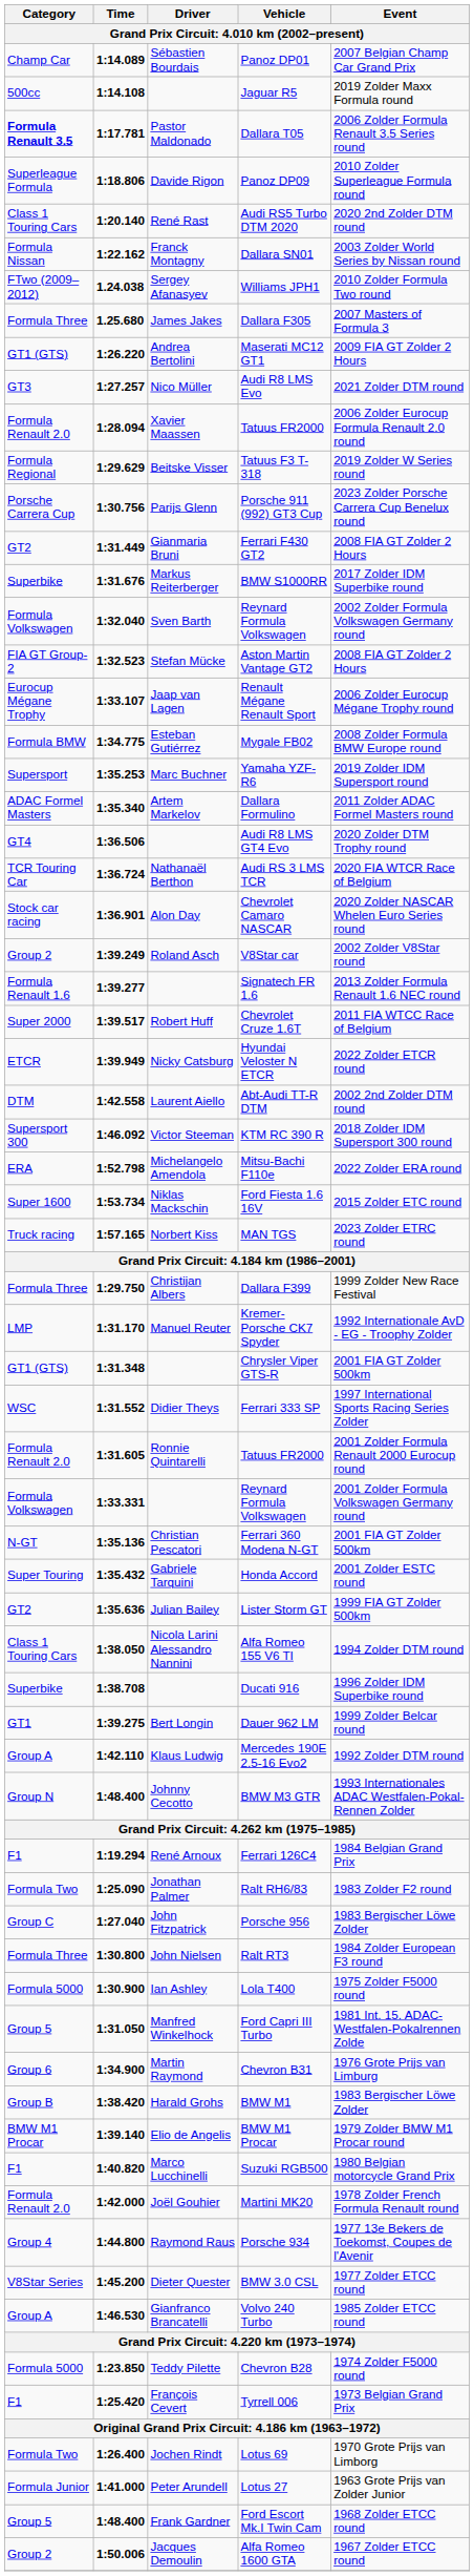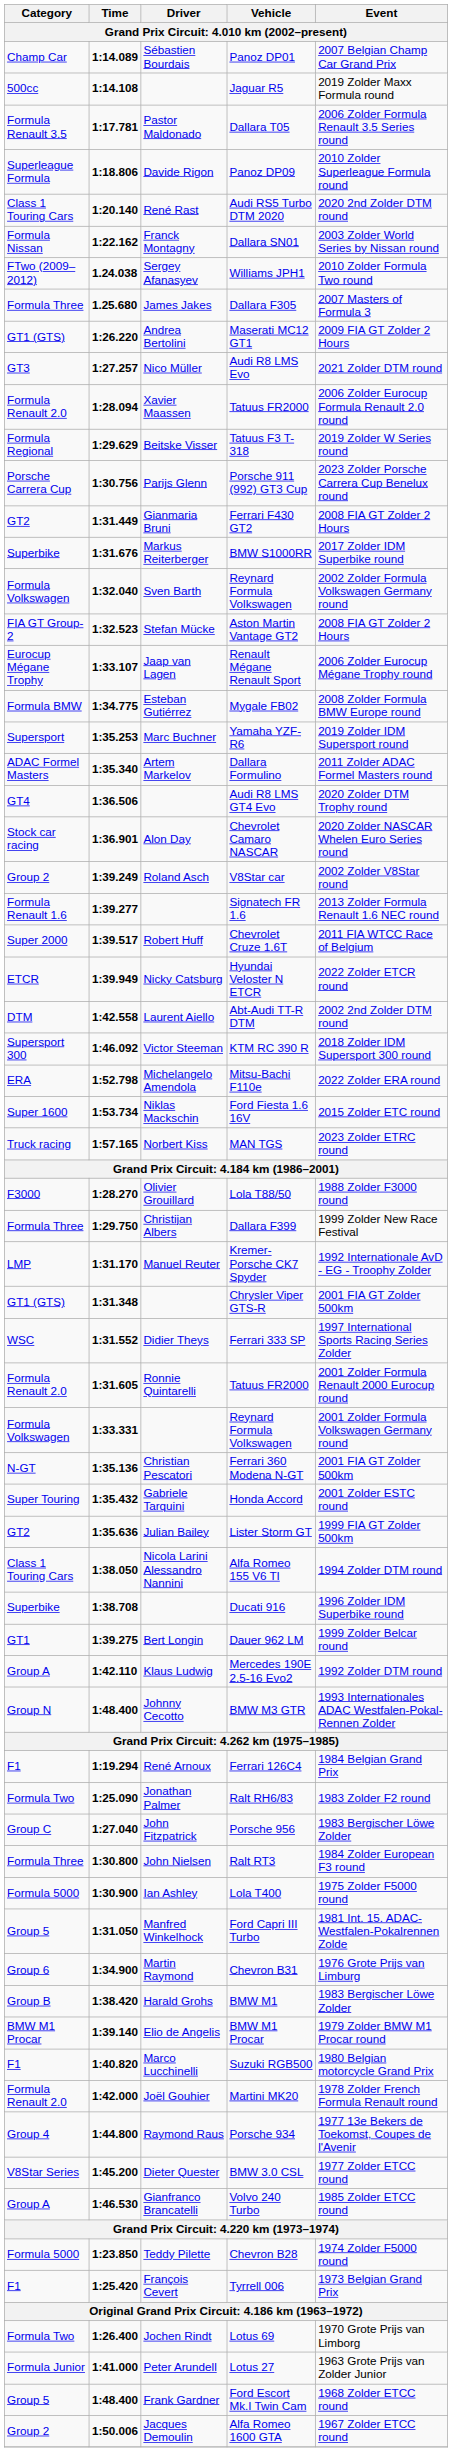 <table class="wikitable">
 <tr>
 <th>Category</th>
 <th>Time</th>
 <th>Driver</th>
 <th>Vehicle</th>
 <th>Event</th>
 </tr>
 <tr>
 <th colspan=5>Grand Prix Circuit: 4.010 km (2002–present)</th>
 </tr>
 <tr>
 <td><a href='#'>Champ Car</a></td>
 <td><strong>1:14.089</strong></td>
 <td><a href='#'>Sébastien Bourdais</a></td>
 <td><a href='#'>Panoz DP01</a></td>
 <td><a href='#'>2007 Belgian Champ Car Grand Prix</a></td>
 </tr>
 <tr>
 <td><a href='#'>500cc</a></td>
 <td><strong>1:14.108</strong></td>
 <td></td>
 <td><a href='#'>Jaguar R5</a></td>
 <td>2019 Zolder Maxx Formula round</td>
 </tr>
 <tr>
-<td><strong><a href='#'>Formula Renault 3.5</a></strong></td>
+<td><a href='#'>Formula Renault 3.5</a></td>
 <td><strong>1:17.781</strong></td>
 <td><a href='#'>Pastor Maldonado</a></td>
 <td><a href='#'>Dallara T05</a></td>
 <td><a href='#'>2006 Zolder Formula Renault 3.5 Series round</a></td>
 </tr>
 <tr>
 <td><a href='#'>Superleague Formula</a></td>
 <td><strong>1:18.806</strong></td>
 <td><a href='#'>Davide Rigon</a></td>
 <td><a href='#'>Panoz DP09</a></td>
 <td><a href='#'>2010 Zolder Superleague Formula round</a></td>
 </tr>
 <tr>
 <td><a href='#'>Class 1 Touring Cars</a></td>
 <td><strong>1:20.140</strong></td>
 <td><a href='#'>René Rast</a></td>
 <td><a href='#'>Audi RS5 Turbo DTM 2020</a></td>
 <td><a href='#'>2020 2nd Zolder DTM round</a></td>
 </tr>
 <tr>
 <td><a href='#'>Formula Nissan</a></td>
 <td><strong>1:22.162</strong></td>
 <td><a href='#'>Franck Montagny</a></td>
 <td><a href='#'>Dallara SN01</a></td>
 <td><a href='#'>2003 Zolder World Series by Nissan round</a></td>
 </tr>
 <tr>
 <td><a href='#'>FTwo (2009–2012)</a></td>
 <td><strong>1.24.038</strong></td>
 <td><a href='#'>Sergey Afanasyev</a></td>
 <td><a href='#'>Williams JPH1</a></td>
 <td><a href='#'>2010 Zolder Formula Two round</a></td>
 </tr>
 <tr>
 <td><a href='#'>Formula Three</a></td>
 <td><strong>1.25.680</strong></td>
 <td><a href='#'>James Jakes</a></td>
 <td><a href='#'>Dallara F305</a></td>
 <td><a href='#'>2007 Masters of Formula 3</a></td>
 </tr>
 <tr>
 <td><a href='#'>GT1 (GTS)</a></td>
 <td><strong>1:26.220</strong></td>
 <td><a href='#'>Andrea Bertolini</a></td>
 <td><a href='#'>Maserati MC12 GT1</a></td>
 <td><a href='#'>2009 FIA GT Zolder 2 Hours</a></td>
 </tr>
 <tr>
 <td><a href='#'>GT3</a></td>
 <td><strong>1:27.257</strong></td>
 <td><a href='#'>Nico Müller</a></td>
 <td><a href='#'>Audi R8 LMS Evo</a></td>
 <td><a href='#'>2021 Zolder DTM round</a></td>
 </tr>
 <tr>
 <td><a href='#'>Formula Renault 2.0</a></td>
 <td><strong>1:28.094</strong></td>
 <td><a href='#'>Xavier Maassen</a></td>
 <td><a href='#'>Tatuus FR2000</a></td>
 <td><a href='#'>2006 Zolder Eurocup Formula Renault 2.0 round</a></td>
 </tr>
 <tr>
 <td><a href='#'>Formula Regional</a></td>
 <td><strong>1:29.629</strong></td>
 <td><a href='#'>Beitske Visser</a></td>
 <td><a href='#'>Tatuus F3 T-318</a></td>
 <td><a href='#'>2019 Zolder W Series round</a></td>
 </tr>
 <tr>
 <td><a href='#'>Porsche Carrera Cup</a></td>
 <td><strong>1:30.756</strong></td>
 <td><a href='#'>Parijs Glenn</a></td>
 <td><a href='#'>Porsche 911 (992) GT3 Cup</a></td>
 <td><a href='#'>2023 Zolder Porsche Carrera Cup Benelux round</a></td>
 </tr>
 <tr>
 <td><a href='#'>GT2</a></td>
 <td><strong>1:31.449</strong></td>
 <td><a href='#'>Gianmaria Bruni</a></td>
 <td><a href='#'>Ferrari F430 GT2</a></td>
 <td><a href='#'>2008 FIA GT Zolder 2 Hours</a></td>
 </tr>
 <tr>
 <td><a href='#'>Superbike</a></td>
 <td><strong>1:31.676</strong></td>
 <td><a href='#'>Markus Reiterberger</a></td>
 <td><a href='#'>BMW S1000RR</a></td>
 <td><a href='#'>2017 Zolder IDM Superbike round</a></td>
 </tr>
 <tr>
 <td><a href='#'>Formula Volkswagen</a></td>
 <td><strong>1:32.040</strong></td>
 <td><a href='#'>Sven Barth</a></td>
 <td><a href='#'>Reynard Formula Volkswagen</a></td>
 <td><a href='#'>2002 Zolder Formula Volkswagen Germany round</a></td>
 </tr>
 <tr>
 <td><a href='#'>FIA GT Group-2</a></td>
 <td><strong>1:32.523</strong></td>
 <td><a href='#'>Stefan Mücke</a></td>
 <td><a href='#'>Aston Martin Vantage GT2</a></td>
 <td><a href='#'>2008 FIA GT Zolder 2 Hours</a></td>
 </tr>
 <tr>
 <td><a href='#'>Eurocup Mégane Trophy</a></td>
 <td><strong>1:33.107</strong></td>
 <td><a href='#'>Jaap van Lagen</a></td>
 <td><a href='#'>Renault Mégane Renault Sport</a></td>
 <td><a href='#'>2006 Zolder Eurocup Mégane Trophy round</a></td>
 </tr>
 <tr>
 <td><a href='#'>Formula BMW</a></td>
 <td><strong>1:34.775</strong></td>
 <td><a href='#'>Esteban Gutiérrez</a></td>
 <td><a href='#'>Mygale FB02</a></td>
 <td><a href='#'>2008 Zolder Formula BMW Europe round</a></td>
 </tr>
 <tr>
 <td><a href='#'>Supersport</a></td>
 <td><strong>1:35.253</strong></td>
 <td><a href='#'>Marc Buchner</a></td>
 <td><a href='#'>Yamaha YZF-R6</a></td>
 <td><a href='#'>2019 Zolder IDM Supersport round</a></td>
 </tr>
 <tr>
 <td><a href='#'>ADAC Formel Masters</a></td>
 <td><strong>1:35.340</strong></td>
 <td><a href='#'>Artem Markelov</a></td>
 <td><a href='#'>Dallara Formulino</a></td>
 <td><a href='#'>2011 Zolder ADAC Formel Masters round</a></td>
 </tr>
 <tr>
 <td><a href='#'>GT4</a></td>
 <td><strong>1:36.506</strong></td>
 <td></td>
 <td><a href='#'>Audi R8 LMS GT4 Evo</a></td>
 <td><a href='#'>2020 Zolder DTM Trophy round</a></td>
 </tr>
 <tr>
-<td><a href='#'>TCR Touring Car</a></td>
-<td><strong>1:36.724</strong></td>
-<td><a href='#'>Nathanaël Berthon</a></td>
-<td><a href='#'>Audi RS 3 LMS TCR</a></td>
-<td><a href='#'>2020 FIA WTCR Race of Belgium</a></td>
-</tr>
-<tr>
 <td><a href='#'>Stock car racing</a></td>
 <td><strong>1:36.901</strong></td>
 <td><a href='#'>Alon Day</a></td>
 <td><a href='#'>Chevrolet Camaro NASCAR</a></td>
 <td><a href='#'>2020 Zolder NASCAR Whelen Euro Series round</a></td>
 </tr>
 <tr>
 <td><a href='#'>Group 2</a></td>
 <td><strong>1:39.249</strong></td>
 <td><a href='#'>Roland Asch</a></td>
 <td><a href='#'>V8Star car</a></td>
 <td><a href='#'>2002 Zolder V8Star round</a></td>
 </tr>
 <tr>
 <td><a href='#'>Formula Renault 1.6</a></td>
 <td><strong>1:39.277</strong></td>
 <td></td>
 <td><a href='#'>Signatech FR 1.6</a></td>
 <td><a href='#'>2013 Zolder Formula Renault 1.6 NEC round</a></td>
 </tr>
 <tr>
 <td><a href='#'>Super 2000</a></td>
 <td><strong>1:39.517</strong></td>
 <td><a href='#'>Robert Huff</a></td>
 <td><a href='#'>Chevrolet Cruze 1.6T</a></td>
 <td><a href='#'>2011 FIA WTCC Race of Belgium</a></td>
 </tr>
 <tr>
 <td><a href='#'>ETCR</a></td>
 <td><strong>1:39.949</strong></td>
 <td><a href='#'>Nicky Catsburg</a></td>
 <td><a href='#'>Hyundai Veloster N ETCR</a></td>
 <td><a href='#'>2022 Zolder ETCR round</a></td>
 </tr>
 <tr>
 <td><a href='#'>DTM</a></td>
 <td><strong>1:42.558</strong></td>
 <td><a href='#'>Laurent Aiello</a></td>
 <td><a href='#'>Abt-Audi TT-R DTM</a></td>
 <td><a href='#'>2002 2nd Zolder DTM round</a></td>
 </tr>
 <tr>
 <td><a href='#'>Supersport 300</a></td>
 <td><strong>1:46.092</strong></td>
 <td><a href='#'>Victor Steeman</a></td>
 <td><a href='#'>KTM RC 390 R</a></td>
 <td><a href='#'>2018 Zolder IDM Supersport 300 round</a></td>
 </tr>
 <tr>
 <td><a href='#'>ERA</a></td>
 <td><strong>1:52.798</strong></td>
 <td><a href='#'>Michelangelo Amendola</a></td>
 <td><a href='#'>Mitsu-Bachi F110e</a></td>
 <td><a href='#'>2022 Zolder ERA round</a></td>
 </tr>
 <tr>
 <td><a href='#'>Super 1600</a></td>
 <td><strong>1:53.734</strong></td>
 <td><a href='#'>Niklas Mackschin</a></td>
 <td><a href='#'>Ford Fiesta 1.6 16V</a></td>
 <td><a href='#'>2015 Zolder ETC round</a></td>
 </tr>
 <tr>
 <td><a href='#'>Truck racing</a></td>
 <td><strong>1:57.165</strong></td>
 <td><a href='#'>Norbert Kiss</a></td>
 <td><a href='#'>MAN TGS</a></td>
 <td><a href='#'>2023 Zolder ETRC round</a></td>
 </tr>
 <tr>
 <th colspan=5>Grand Prix Circuit: 4.184 km (1986–2001)</th>
+</tr>
+<tr>
+<td><a href='#'>F3000</a></td>
+<td><strong>1:28.270</strong></td>
+<td><a href='#'>Olivier Grouillard</a></td>
+<td><a href='#'>Lola T88/50</a></td>
+<td><a href='#'>1988 Zolder F3000 round</a></td>
 </tr>
 <tr>
 <td><a href='#'>Formula Three</a></td>
 <td><strong>1:29.750</strong></td>
 <td><a href='#'>Christijan Albers</a></td>
 <td><a href='#'>Dallara F399</a></td>
 <td>1999 Zolder New Race Festival</td>
 </tr>
 <tr>
 <td><a href='#'>LMP</a></td>
 <td><strong>1:31.170</strong></td>
 <td><a href='#'>Manuel Reuter</a></td>
 <td><a href='#'>Kremer-Porsche CK7 Spyder</a></td>
 <td><a href='#'>1992 Internationale AvD - EG - Troophy Zolder</a></td>
 </tr>
 <tr>
 <td><a href='#'>GT1 (GTS)</a></td>
 <td><strong>1:31.348</strong></td>
 <td></td>
 <td><a href='#'>Chrysler Viper GTS-R</a></td>
 <td><a href='#'>2001 FIA GT Zolder 500km</a></td>
 </tr>
 <tr>
 <td><a href='#'>WSC</a></td>
 <td><strong>1:31.552</strong></td>
 <td><a href='#'>Didier Theys</a></td>
 <td><a href='#'>Ferrari 333 SP</a></td>
 <td><a href='#'>1997 International Sports Racing Series Zolder</a></td>
 </tr>
 <tr>
 <td><a href='#'>Formula Renault 2.0</a></td>
 <td><strong>1:31.605</strong></td>
 <td><a href='#'>Ronnie Quintarelli</a></td>
 <td><a href='#'>Tatuus FR2000</a></td>
 <td><a href='#'>2001 Zolder Formula Renault 2000 Eurocup round</a></td>
 </tr>
 <tr>
 <td><a href='#'>Formula Volkswagen</a></td>
 <td><strong>1:33.331</strong></td>
 <td></td>
 <td><a href='#'>Reynard Formula Volkswagen</a></td>
 <td><a href='#'>2001 Zolder Formula Volkswagen Germany round</a></td>
 </tr>
 <tr>
 <td><a href='#'>N-GT</a></td>
 <td><strong>1:35.136</strong></td>
 <td><a href='#'>Christian Pescatori</a></td>
 <td><a href='#'>Ferrari 360 Modena N-GT</a></td>
 <td><a href='#'>2001 FIA GT Zolder 500km</a></td>
 </tr>
 <tr>
 <td><a href='#'>Super Touring</a></td>
 <td><strong>1:35.432</strong></td>
 <td><a href='#'>Gabriele Tarquini</a></td>
 <td><a href='#'>Honda Accord</a></td>
 <td><a href='#'>2001 Zolder ESTC round</a></td>
 </tr>
 <tr>
 <td><a href='#'>GT2</a></td>
 <td><strong>1:35.636</strong></td>
 <td><a href='#'>Julian Bailey</a></td>
 <td><a href='#'>Lister Storm GT</a></td>
 <td><a href='#'>1999 FIA GT Zolder 500km</a></td>
 </tr>
 <tr>
 <td><a href='#'>Class 1 Touring Cars</a></td>
 <td><strong>1:38.050</strong></td>
 <td><a href='#'>Nicola Larini</a><br><a href='#'>Alessandro Nannini</a></td>
 <td><a href='#'>Alfa Romeo 155 V6 TI</a></td>
 <td><a href='#'>1994 Zolder DTM round</a></td>
 </tr>
 <tr>
 <td><a href='#'>Superbike</a></td>
 <td><strong>1:38.708</strong></td>
 <td></td>
 <td><a href='#'>Ducati 916</a></td>
 <td><a href='#'>1996 Zolder IDM Superbike round</a></td>
 </tr>
 <tr>
 <td><a href='#'>GT1</a></td>
 <td><strong>1:39.275</strong></td>
 <td><a href='#'>Bert Longin</a></td>
 <td><a href='#'>Dauer 962 LM</a></td>
 <td><a href='#'>1999 Zolder Belcar round</a></td>
 </tr>
 <tr>
 <td><a href='#'>Group A</a></td>
 <td><strong>1:42.110</strong></td>
 <td><a href='#'>Klaus Ludwig</a></td>
 <td><a href='#'>Mercedes 190E 2.5-16 Evo2</a></td>
 <td><a href='#'>1992 Zolder DTM round</a></td>
 </tr>
 <tr>
 <td><a href='#'>Group N</a></td>
 <td><strong>1:48.400</strong></td>
 <td><a href='#'>Johnny Cecotto</a></td>
 <td><a href='#'>BMW M3 GTR</a></td>
 <td><a href='#'>1993 Internationales ADAC Westfalen-Pokal-Rennen Zolder</a></td>
 </tr>
 <tr>
 <th colspan=5>Grand Prix Circuit: 4.262 km (1975–1985)</th>
 </tr>
 <tr>
 <td><a href='#'>F1</a></td>
 <td><strong>1:19.294</strong></td>
 <td><a href='#'>René Arnoux</a></td>
 <td><a href='#'>Ferrari 126C4</a></td>
 <td><a href='#'>1984 Belgian Grand Prix</a></td>
 </tr>
 <tr>
 <td><a href='#'>Formula Two</a></td>
 <td><strong>1:25.090</strong></td>
 <td><a href='#'>Jonathan Palmer</a></td>
 <td><a href='#'>Ralt RH6/83</a></td>
 <td><a href='#'>1983 Zolder F2 round</a></td>
 </tr>
 <tr>
 <td><a href='#'>Group C</a></td>
 <td><strong>1:27.040</strong></td>
 <td><a href='#'>John Fitzpatrick</a></td>
 <td><a href='#'>Porsche 956</a></td>
 <td><a href='#'>1983 Bergischer Löwe Zolder</a></td>
 </tr>
 <tr>
 <td><a href='#'>Formula Three</a></td>
 <td><strong>1:30.800</strong></td>
 <td><a href='#'>John Nielsen</a></td>
 <td><a href='#'>Ralt RT3</a></td>
 <td><a href='#'>1984 Zolder European F3 round</a></td>
 </tr>
 <tr>
 <td><a href='#'>Formula 5000</a></td>
 <td><strong>1:30.900</strong></td>
 <td><a href='#'>Ian Ashley</a></td>
 <td><a href='#'>Lola T400</a></td>
 <td><a href='#'>1975 Zolder F5000 round</a></td>
 </tr>
 <tr>
 <td><a href='#'>Group 5</a></td>
 <td><strong>1:31.050</strong></td>
 <td><a href='#'>Manfred Winkelhock</a></td>
 <td><a href='#'>Ford Capri III Turbo</a></td>
 <td><a href='#'>1981  Int. 15. ADAC-Westfalen-Pokalrennen Zolde</a></td>
 </tr>
 <tr>
 <td><a href='#'>Group 6</a></td>
 <td><strong>1:34.900</strong></td>
 <td><a href='#'>Martin Raymond</a></td>
 <td><a href='#'>Chevron B31</a></td>
 <td><a href='#'>1976 Grote Prijs van Limburg</a></td>
 </tr>
 <tr>
 <td><a href='#'>Group B</a></td>
 <td><strong>1:38.420</strong></td>
 <td><a href='#'>Harald Grohs</a></td>
 <td><a href='#'>BMW M1</a></td>
 <td><a href='#'>1983 Bergischer Löwe Zolder</a></td>
 </tr>
 <tr>
 <td><a href='#'>BMW M1 Procar</a></td>
 <td><strong>1:39.140</strong></td>
 <td><a href='#'>Elio de Angelis</a></td>
 <td><a href='#'>BMW M1 Procar</a></td>
 <td><a href='#'>1979 Zolder BMW M1 Procar round</a></td>
 </tr>
 <tr>
 <td><a href='#'>F1</a></td>
 <td><strong>1:40.820</strong></td>
 <td><a href='#'>Marco Lucchinelli</a></td>
 <td><a href='#'>Suzuki RGB500</a></td>
 <td><a href='#'>1980 Belgian motorcycle Grand Prix</a></td>
 </tr>
 <tr>
 <td><a href='#'>Formula Renault 2.0</a></td>
 <td><strong>1:42.000</strong></td>
 <td><a href='#'>Joël Gouhier</a></td>
 <td><a href='#'>Martini MK20</a></td>
 <td><a href='#'>1978 Zolder French Formula Renault round</a></td>
 </tr>
 <tr>
 <td><a href='#'>Group 4</a></td>
 <td><strong>1:44.800</strong></td>
 <td><a href='#'>Raymond Raus</a></td>
 <td><a href='#'>Porsche 934</a></td>
 <td><a href='#'>1977 13e Bekers de Toekomst, Coupes de l'Avenir</a></td>
 </tr>
 <tr>
 <td><a href='#'>V8Star Series</a></td>
 <td><strong>1:45.200</strong></td>
 <td><a href='#'>Dieter Quester</a></td>
 <td><a href='#'>BMW 3.0 CSL</a></td>
 <td><a href='#'>1977 Zolder ETCC round</a></td>
 </tr>
 <tr>
 <td><a href='#'>Group A</a></td>
 <td><strong>1:46.530</strong></td>
 <td><a href='#'>Gianfranco Brancatelli</a></td>
 <td><a href='#'>Volvo 240 Turbo</a></td>
 <td><a href='#'>1985 Zolder ETCC round</a></td>
 </tr>
 <tr>
 <th colspan=5>Grand Prix Circuit: 4.220 km (1973–1974)</th>
 </tr>
 <tr>
 <td><a href='#'>Formula 5000</a></td>
 <td><strong>1:23.850</strong></td>
 <td><a href='#'>Teddy Pilette</a></td>
 <td><a href='#'>Chevron B28</a></td>
 <td><a href='#'>1974 Zolder F5000 round</a></td>
 </tr>
 <tr>
 <td><a href='#'>F1</a></td>
 <td><strong>1:25.420</strong></td>
 <td><a href='#'>François Cevert</a></td>
 <td><a href='#'>Tyrrell 006</a></td>
 <td><a href='#'>1973 Belgian Grand Prix</a></td>
 </tr>
 <tr>
 <th colspan=5>Original Grand Prix Circuit: 4.186 km (1963–1972)</th>
 </tr>
 <tr>
 <td><a href='#'>Formula Two</a></td>
 <td><strong>1:26.400</strong></td>
 <td><a href='#'>Jochen Rindt</a></td>
 <td><a href='#'>Lotus 69</a></td>
 <td>1970 Grote Prijs van Limborg</td>
 </tr>
 <tr>
 <td><a href='#'>Formula Junior</a></td>
 <td><strong>1:41.000</strong></td>
 <td><a href='#'>Peter Arundell</a></td>
 <td><a href='#'>Lotus 27</a></td>
 <td>1963 Grote Prijs van Zolder Junior</td>
 </tr>
 <tr>
 <td><a href='#'>Group 5</a></td>
 <td><strong>1:48.400</strong></td>
 <td><a href='#'>Frank Gardner</a></td>
 <td><a href='#'>Ford Escort Mk.I Twin Cam</a></td>
 <td><a href='#'>1968 Zolder ETCC round</a></td>
 </tr>
 <tr>
 <td><a href='#'>Group 2</a></td>
 <td><strong>1:50.006</strong></td>
 <td><a href='#'>Jacques Demoulin</a></td>
 <td><a href='#'>Alfa Romeo 1600 GTA</a></td>
 <td><a href='#'>1967 Zolder ETCC round</a></td>
 </tr>
 <tr>
 </tr>
 </table>
